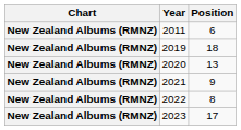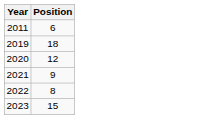 <table class="wikitable plainrowheaders" style="text-align:center">
 <tr>
-<th scope="col">Chart</th>
 <th scope="col">Year</th>
 <th scope="col">Position</th>
 </tr>
 <tr>
-<th scope="row">New Zealand Albums (RMNZ)</th>
 <td>2011</td>
 <td>6</td>
 </tr>
 <tr>
-<th scope="row">New Zealand Albums (RMNZ)</th>
 <td>2019</td>
 <td>18</td>
 </tr>
 <tr>
-<th scope="row">New Zealand Albums (RMNZ)</th>
 <td>2020</td>
-<td>13</td>
+<td>12</td>
 </tr>
 <tr>
-<th scope="row">New Zealand Albums (RMNZ)</th>
 <td>2021</td>
 <td>9</td>
 </tr>
 <tr>
-<th scope="row">New Zealand Albums (RMNZ)</th>
 <td>2022</td>
 <td>8</td>
 </tr>
 <tr>
-<th scope="row">New Zealand Albums (RMNZ)</th>
 <td>2023</td>
-<td>17</td>
+<td>15</td>
 </tr>
 </table>
